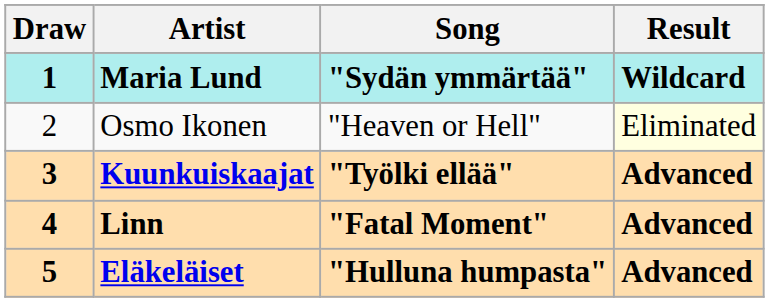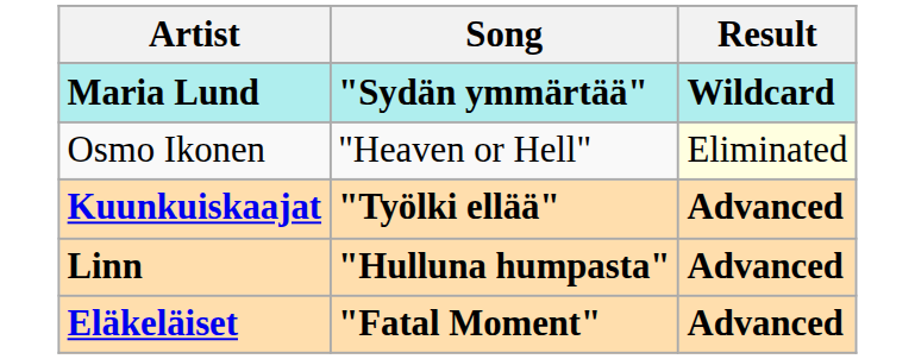 <table class="sortable wikitable" style="margin: 1em auto 1em auto; text-align:center">
 <tr>
-<th>Draw</th>
 <th>Artist</th>
 <th>Song</th>
 <th>Result</th>
 </tr>
 <tr style="font-weight:bold; background:paleturquoise;">
-<td>1</td>
 <td align="left">Maria Lund</td>
 <td align="left">"Sydän ymmärtää"</td>
 <td align="left">Wildcard</td>
 </tr>
 <tr>
-<td>2</td>
 <td align="left">Osmo Ikonen</td>
 <td align="left">"Heaven or Hell"</td>
 <td align="left" style="background: lightyellow;">Eliminated</td>
 </tr>
 <tr style="font-weight:bold; background:navajowhite;">
-<td>3</td>
 <td align="left"><a href='#'>Kuunkuiskaajat</a></td>
 <td align="left">"Työlki ellää"</td>
 <td align="left">Advanced</td>
 </tr>
 <tr style="font-weight:bold; background:navajowhite;">
-<td>4</td>
 <td align="left">Linn</td>
+<td align="left">"Hulluna humpasta"</td>
+<td align="left">Advanced</td>
+</tr>
+<tr style="font-weight:bold; background:navajowhite;">
+<td align="left"><a href='#'>Eläkeläiset</a></td>
 <td align="left">"Fatal Moment"</td>
 <td align="left">Advanced</td>
 </tr>
-<tr style="font-weight:bold; background:navajowhite;">
-<td>5</td>
-<td align="left"><a href='#'>Eläkeläiset</a></td>
-<td align="left">"Hulluna humpasta"</td>
-<td align="left">Advanced</td>
-</tr>
 </table>
